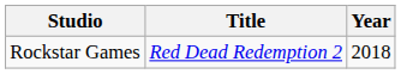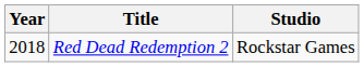 <table class="wikitable">
 <tr>
+<th>Year</th>
+<th>Title</th>
 <th>Studio</th>
-<th>Title</th>
-<th>Year</th>
 </tr>
 <tr>
+<td>2018</td>
+<td><em><a href='#'>Red Dead Redemption 2</a></em></td>
 <td>Rockstar Games</td>
-<td><em><a href='#'>Red Dead Redemption 2</a></em></td>
-<td>2018</td>
 </tr>
 </table>
